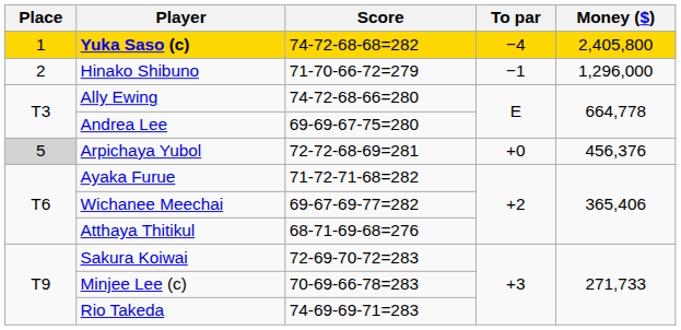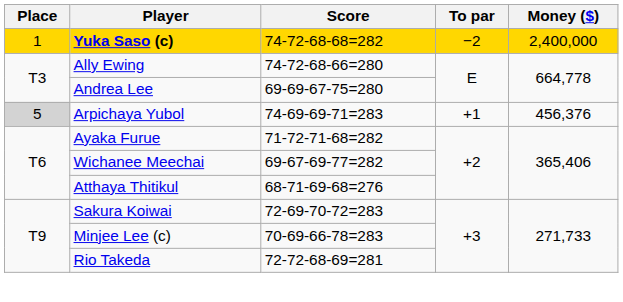 <table class="wikitable" style="width:40em;margin-bottom:0;">
 <tr>
 <th>Place</th>
 <th>Player</th>
 <th>Score</th>
 <th>To par</th>
 <th>Money (<a href='#'>$</a>)</th>
 </tr>
 <tr style="background:gold">
 <td align=center>1</td>
 <td> <strong><a href='#'>Yuka Saso</a> (c)</strong></td>
 <td>74-72-68-68=282</td>
-<td align=center>−4</td>
-<td align=center>2,405,800</td>
-</tr>
-<tr>
-<td align=center>2</td>
-<td> <a href='#'>Hinako Shibuno</a></td>
-<td>71-70-66-72=279</td>
-<td align=center>−1</td>
-<td align=center>1,296,000</td>
+<td align=center>−2</td>
+<td align=center>2,400,000</td>
 </tr>
 <tr>
 <td rowspan=2 align=center>T3</td>
 <td> <a href='#'>Ally Ewing</a></td>
 <td>74-72-68-66=280</td>
 <td rowspan=2 align=center>E</td>
 <td rowspan=2 align=center>664,778</td>
 </tr>
 <tr>
 <td> <a href='#'>Andrea Lee</a></td>
 <td>69-69-67-75=280</td>
 </tr>
 <tr>
 <td align=center style="background: lightgrey;">5</td>
 <td> <a href='#'>Arpichaya Yubol</a></td>
-<td>72-72-68-69=281</td>
-<td align=center>+0</td>
+<td>74-69-69-71=283</td>
+<td align=center>+1</td>
 <td align=center>456,376</td>
 </tr>
 <tr>
 <td rowspan=3 align=center>T6</td>
 <td> <a href='#'>Ayaka Furue</a></td>
 <td>71-72-71-68=282</td>
 <td rowspan=3 align=center>+2</td>
 <td rowspan=3 align=center>365,406</td>
 </tr>
 <tr>
 <td> <a href='#'>Wichanee Meechai</a></td>
 <td>69-67-69-77=282</td>
 </tr>
 <tr>
 <td> <a href='#'>Atthaya Thitikul</a></td>
 <td>68-71-69-68=276</td>
 </tr>
 <tr>
 <td rowspan=3 align=center>T9</td>
 <td> <a href='#'>Sakura Koiwai</a></td>
 <td>72-69-70-72=283</td>
 <td rowspan=3 align=center>+3</td>
 <td rowspan=3 align=center>271,733</td>
 </tr>
 <tr>
 <td> <a href='#'>Minjee Lee</a> (c)</td>
 <td>70-69-66-78=283</td>
 </tr>
 <tr>
 <td> <a href='#'>Rio Takeda</a></td>
-<td>74-69-69-71=283</td>
+<td>72-72-68-69=281</td>
 </tr>
 </table>
